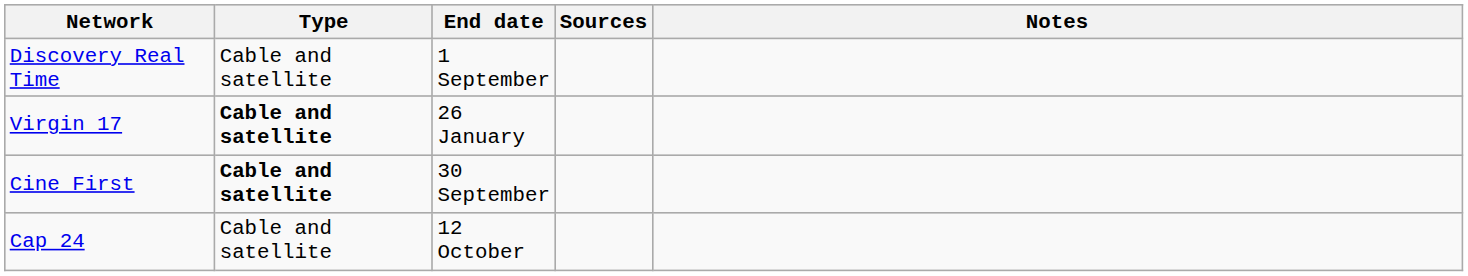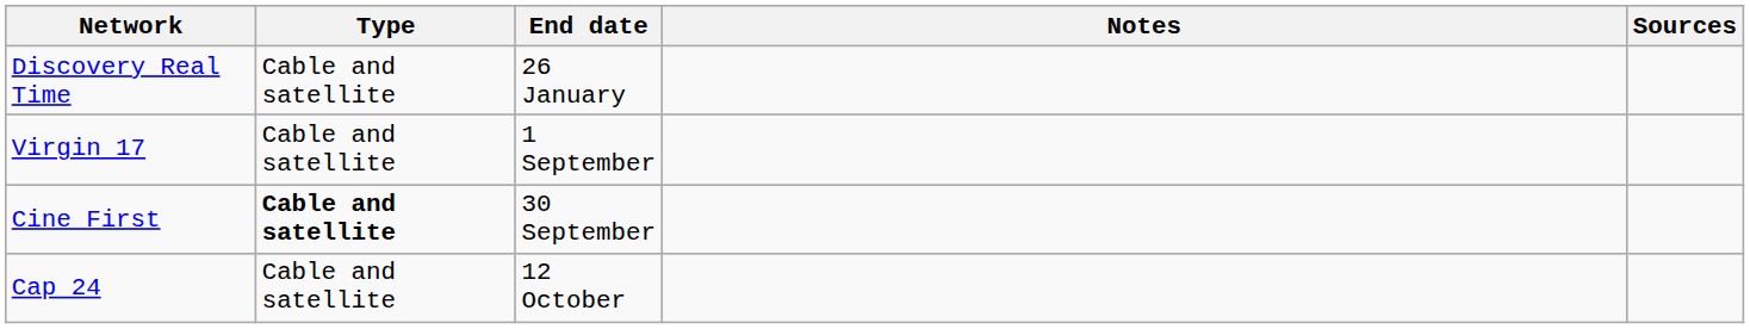 <table class="wikitable">
 <tr>
 <th style="text-align:center; width:125px">Network</th>
 <th style="text-align:center; width:130px">Type</th>
 <th style="text-align:center; width:60px">End date</th>
+<th style="text-align:center; width:500px">Notes</th>
 <th style="text-align:center; width:30px">Sources</th>
-<th style="text-align:center; width:500px">Notes</th>
 </tr>
 <tr>
 <td><a href='#'>Discovery Real Time</a></td>
 <td>Cable and satellite</td>
-<td>1 September</td>
+<td>26 January</td>
 <td></td>
 <td></td>
 </tr>
 <tr>
 <td><a href='#'>Virgin 17</a></td>
-<td><strong>Cable and satellite</strong></td>
-<td>26 January</td>
+<td>Cable and satellite</td>
+<td>1 September</td>
 <td></td>
 <td></td>
 </tr>
 <tr>
 <td><a href='#'>Cine First</a></td>
 <td><strong>Cable and satellite</strong></td>
 <td>30 September</td>
 <td></td>
 <td></td>
 </tr>
 <tr>
 <td><a href='#'>Cap 24</a></td>
 <td>Cable and satellite</td>
 <td>12 October</td>
 <td></td>
 <td></td>
 </tr>
 </table>
